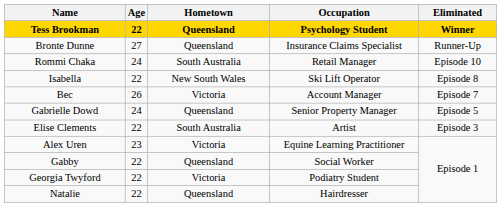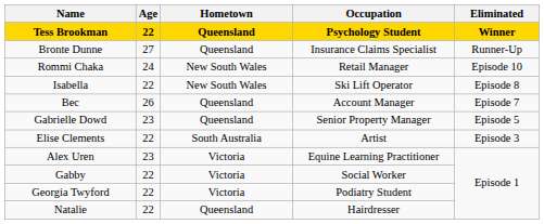 <table class="wikitable plainrowheaders" style="text-align:center; width:60%; font-size:100%;">
 <tr>
 <th width=200>Name</th>
 <th width=25>Age</th>
 <th width=200>Hometown</th>
 <th width=250>Occupation</th>
 <th width=120>Eliminated</th>
 </tr>
 <tr bgcolor="gold">
 <td><strong>Tess Brookman</strong></td>
 <td><strong>22</strong></td>
 <td><strong>Queensland</strong></td>
 <td><strong>Psychology Student</strong></td>
 <td><strong>Winner</strong></td>
 </tr>
 <tr>
 <td>Bronte Dunne</td>
 <td>27</td>
 <td>Queensland</td>
 <td>Insurance Claims Specialist</td>
 <td>Runner-Up</td>
 </tr>
 <tr>
 <td>Rommi Chaka</td>
 <td>24</td>
-<td>South Australia</td>
+<td>New South Wales</td>
 <td>Retail Manager</td>
 <td>Episode 10</td>
 </tr>
 <tr>
 <td>Isabella</td>
 <td>22</td>
 <td>New South Wales</td>
 <td>Ski Lift Operator</td>
 <td>Episode 8</td>
 </tr>
 <tr>
 <td>Bec</td>
 <td>26</td>
-<td>Victoria</td>
+<td>Queensland</td>
 <td>Account Manager</td>
 <td>Episode 7</td>
 </tr>
 <tr>
 <td>Gabrielle Dowd</td>
-<td>24</td>
+<td>23</td>
 <td>Queensland</td>
 <td>Senior Property Manager</td>
 <td>Episode 5</td>
 </tr>
 <tr>
 <td>Elise Clements</td>
 <td>22</td>
 <td>South Australia</td>
 <td>Artist</td>
 <td>Episode 3</td>
 </tr>
 <tr>
 <td>Alex Uren</td>
 <td>23</td>
 <td>Victoria</td>
 <td>Equine Learning Practitioner</td>
 <td rowspan="4">Episode 1</td>
 </tr>
 <tr>
 <td>Gabby</td>
 <td>22</td>
-<td>Queensland</td>
+<td>Victoria</td>
 <td>Social Worker</td>
 </tr>
 <tr>
 <td>Georgia Twyford</td>
 <td>22</td>
 <td>Victoria</td>
 <td>Podiatry Student</td>
 </tr>
 <tr>
 <td>Natalie</td>
 <td>22</td>
 <td>Queensland</td>
 <td>Hairdresser</td>
 </tr>
 </table>
